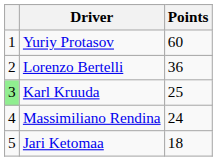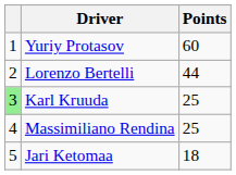 <table class="wikitable" style="font-size: 90%;">
 <tr>
 <th></th>
 <th>Driver</th>
 <th>Points</th>
 </tr>
 <tr>
 <td>1</td>
 <td> <a href='#'>Yuriy Protasov</a></td>
 <td>60</td>
 </tr>
 <tr>
 <td>2</td>
 <td> <a href='#'>Lorenzo Bertelli</a></td>
-<td>36</td>
+<td>44</td>
 </tr>
 <tr>
 <td style="background: lightgreen;">3</td>
 <td> <a href='#'>Karl Kruuda</a></td>
 <td>25</td>
 </tr>
 <tr>
 <td>4</td>
 <td> <a href='#'>Massimiliano Rendina</a></td>
-<td>24</td>
+<td>25</td>
 </tr>
 <tr>
 <td>5</td>
 <td> <a href='#'>Jari Ketomaa</a></td>
 <td>18</td>
 </tr>
 </table>
